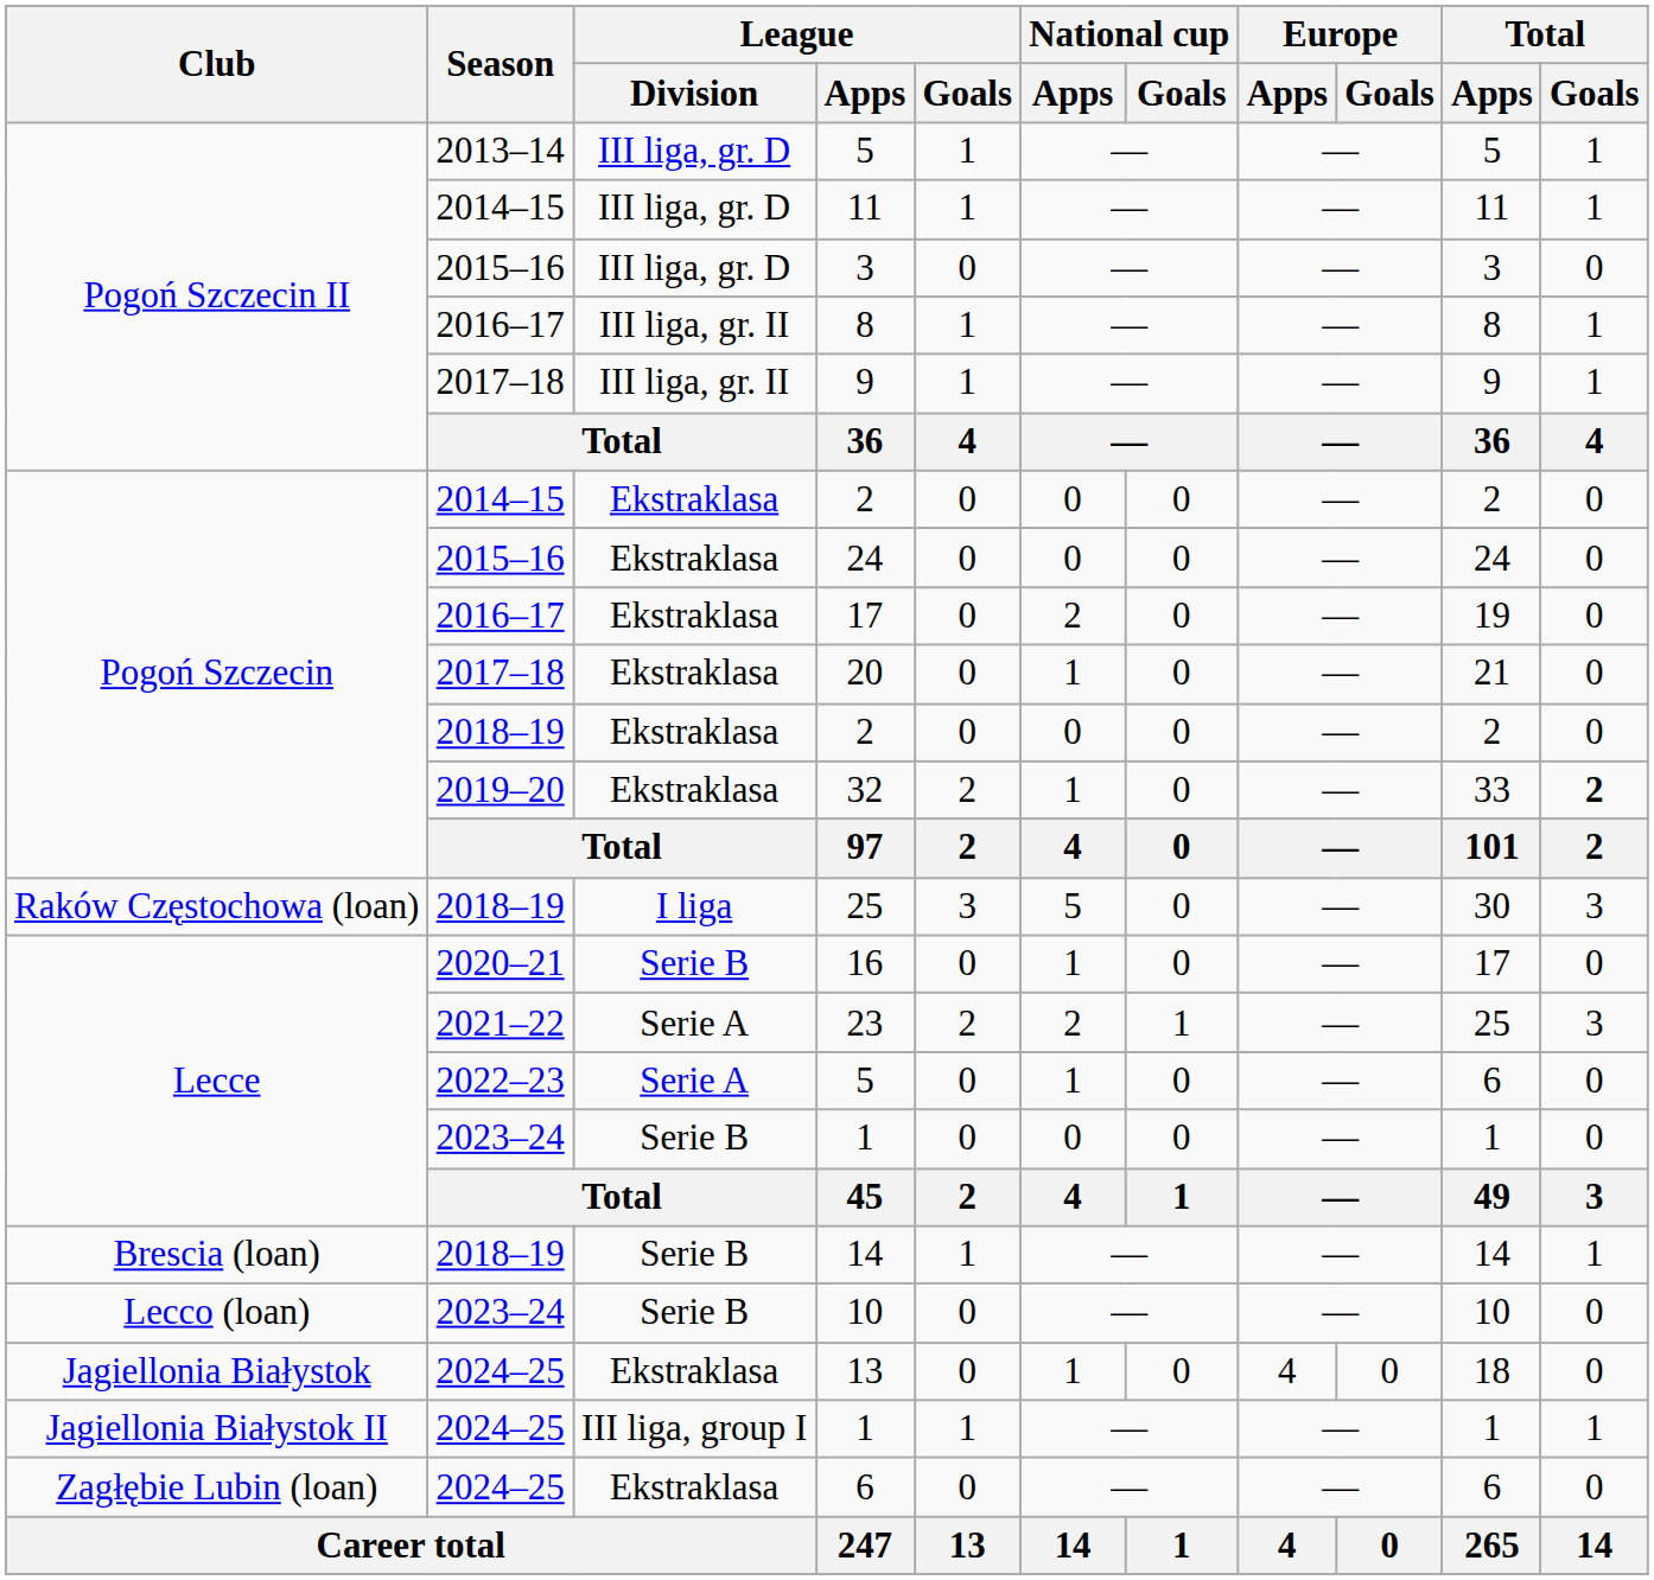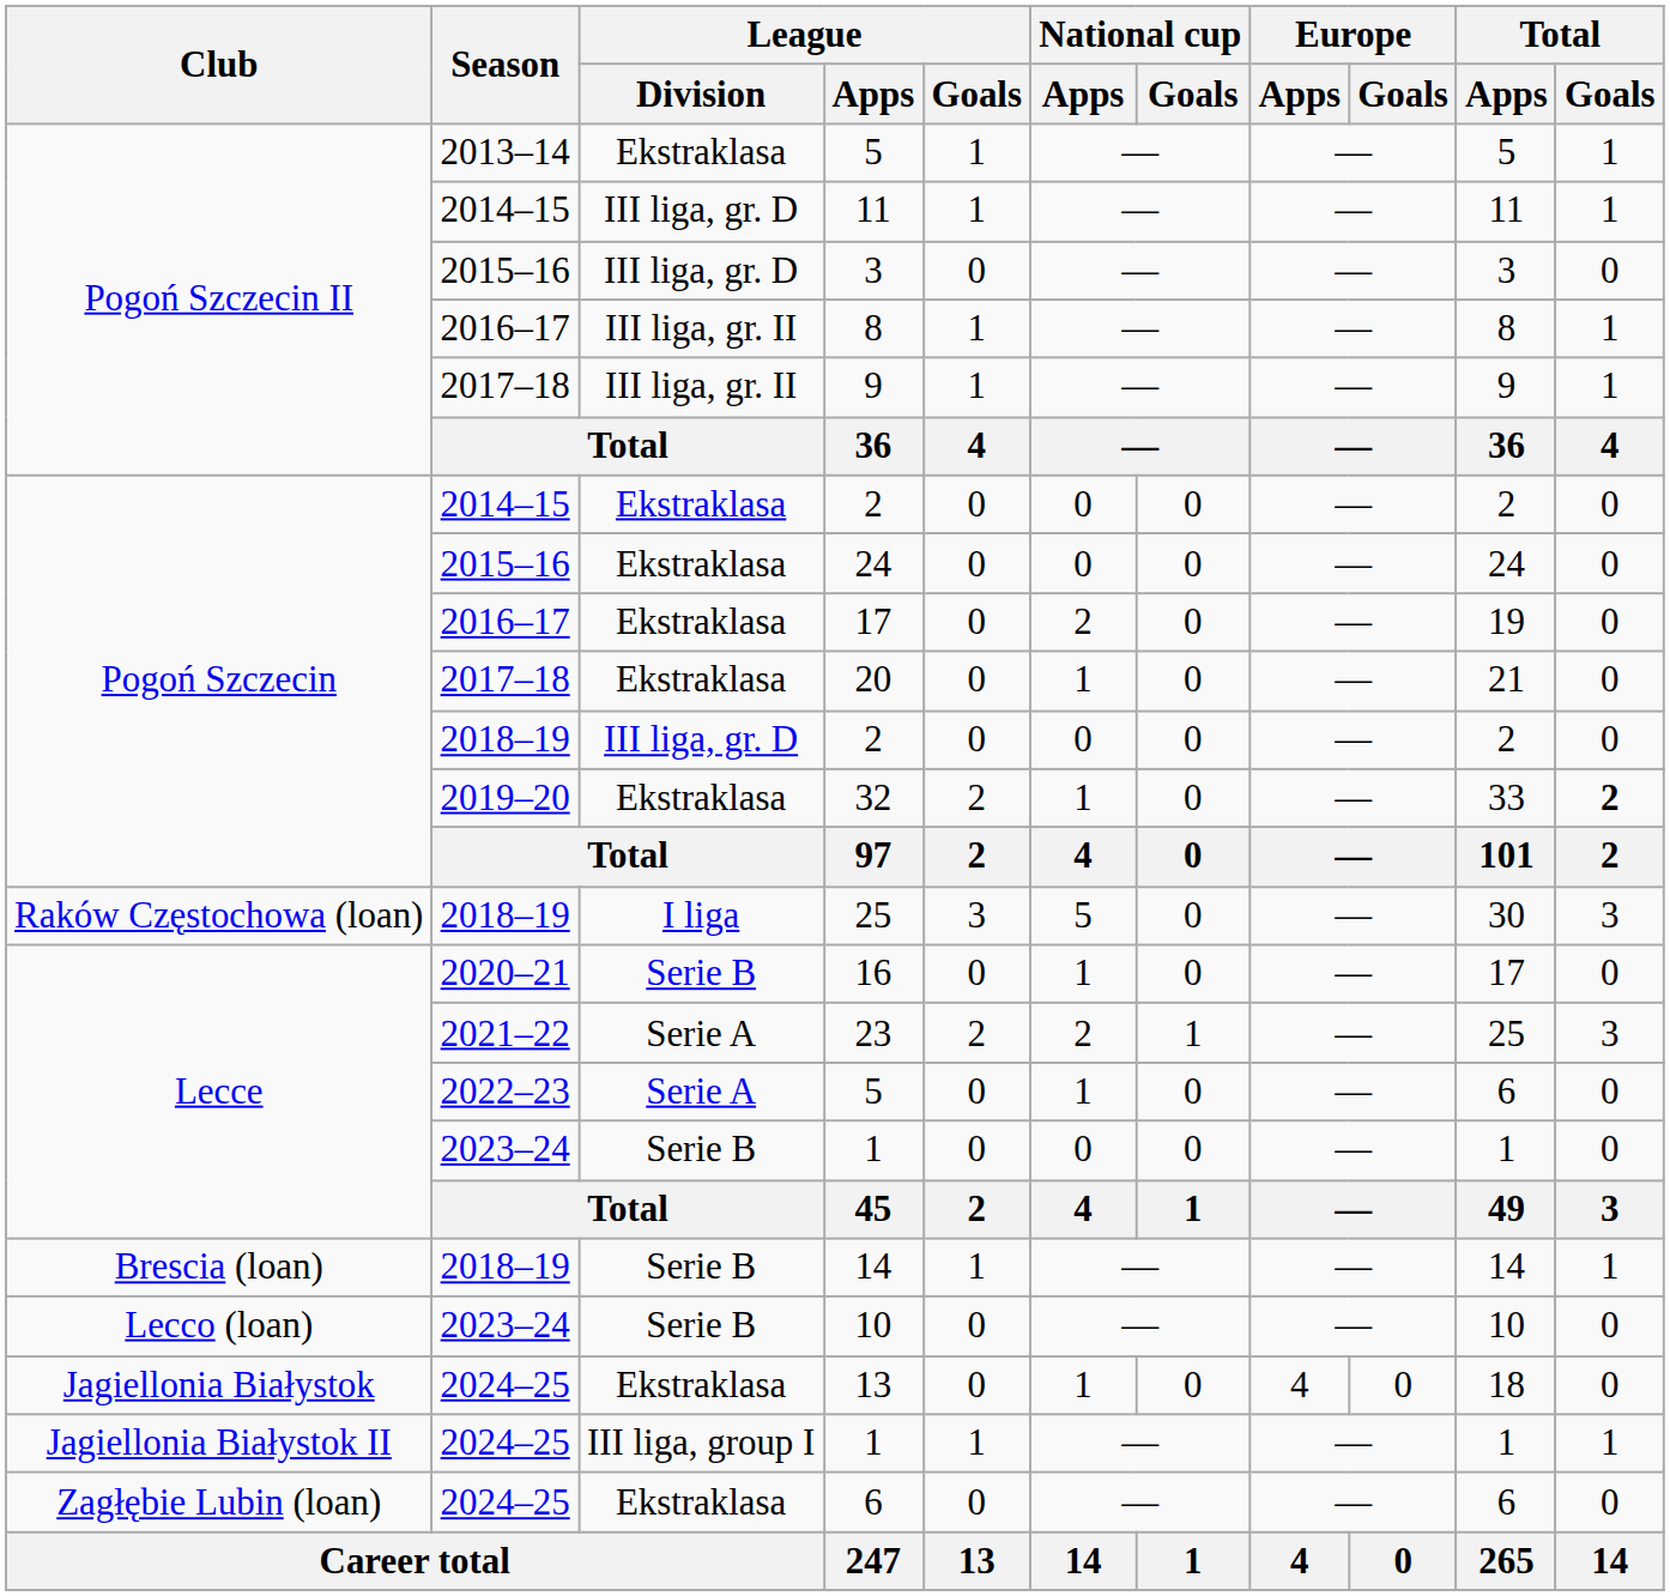 <table class="wikitable" style="text-align:center">
 <tr>
 <th rowspan="2">Club</th>
 <th rowspan="2">Season</th>
 <th colspan="3">League</th>
 <th colspan="2">National cup</th>
 <th colspan="2">Europe</th>
 <th colspan="2">Total</th>
 </tr>
 <tr>
 <th>Division</th>
 <th>Apps</th>
 <th>Goals</th>
 <th>Apps</th>
 <th>Goals</th>
 <th>Apps</th>
 <th>Goals</th>
 <th>Apps</th>
 <th>Goals</th>
 </tr>
 <tr>
 <td rowspan="6"><a href='#'>Pogoń Szczecin II</a></td>
 <td>2013–14</td>
-<td><a href='#'>III liga, gr. D</a></td>
+<td>Ekstraklasa</td>
 <td>5</td>
 <td>1</td>
 <td colspan="2">—</td>
 <td colspan="2">—</td>
 <td>5</td>
 <td>1</td>
 </tr>
 <tr>
 <td>2014–15</td>
 <td>III liga, gr. D</td>
 <td>11</td>
 <td>1</td>
 <td colspan="2">—</td>
 <td colspan="2">—</td>
 <td>11</td>
 <td>1</td>
 </tr>
 <tr>
 <td>2015–16</td>
 <td>III liga, gr. D</td>
 <td>3</td>
 <td>0</td>
 <td colspan="2">—</td>
 <td colspan="2">—</td>
 <td>3</td>
 <td>0</td>
 </tr>
 <tr>
 <td>2016–17</td>
 <td>III liga, gr. II</td>
 <td>8</td>
 <td>1</td>
 <td colspan="2">—</td>
 <td colspan="2">—</td>
 <td>8</td>
 <td>1</td>
 </tr>
 <tr>
 <td>2017–18</td>
 <td>III liga, gr. II</td>
 <td>9</td>
 <td>1</td>
 <td colspan="2">—</td>
 <td colspan="2">—</td>
 <td>9</td>
 <td>1</td>
 </tr>
 <tr>
 <th colspan="2">Total</th>
 <th>36</th>
 <th>4</th>
 <th colspan="2">—</th>
 <th colspan="2">—</th>
 <th>36</th>
 <th>4</th>
 </tr>
 <tr>
 <td rowspan="7"><a href='#'>Pogoń Szczecin</a></td>
 <td><a href='#'>2014–15</a></td>
 <td><a href='#'>Ekstraklasa</a></td>
 <td>2</td>
 <td>0</td>
 <td>0</td>
 <td>0</td>
 <td colspan="2">—</td>
 <td>2</td>
 <td>0</td>
 </tr>
 <tr>
 <td><a href='#'>2015–16</a></td>
 <td>Ekstraklasa</td>
 <td>24</td>
 <td>0</td>
 <td>0</td>
 <td>0</td>
 <td colspan="2">—</td>
 <td>24</td>
 <td>0</td>
 </tr>
 <tr>
 <td><a href='#'>2016–17</a></td>
 <td>Ekstraklasa</td>
 <td>17</td>
 <td>0</td>
 <td>2</td>
 <td>0</td>
 <td colspan="2">—</td>
 <td>19</td>
 <td>0</td>
 </tr>
 <tr>
 <td><a href='#'>2017–18</a></td>
 <td>Ekstraklasa</td>
 <td>20</td>
 <td>0</td>
 <td>1</td>
 <td>0</td>
 <td colspan="2">—</td>
 <td>21</td>
 <td>0</td>
 </tr>
 <tr>
 <td><a href='#'>2018–19</a></td>
-<td>Ekstraklasa</td>
+<td><a href='#'>III liga, gr. D</a></td>
 <td>2</td>
 <td>0</td>
 <td>0</td>
 <td>0</td>
 <td colspan="2">—</td>
 <td>2</td>
 <td>0</td>
 </tr>
 <tr>
 <td><a href='#'>2019–20</a></td>
 <td>Ekstraklasa</td>
 <td>32</td>
 <td>2</td>
 <td>1</td>
 <td>0</td>
 <td colspan="2">—</td>
 <td>33</td>
 <td><strong>2</strong></td>
 </tr>
 <tr>
 <th colspan="2">Total</th>
 <th>97</th>
 <th>2</th>
 <th>4</th>
 <th>0</th>
 <th colspan="2">—</th>
 <th>101</th>
 <th>2</th>
 </tr>
 <tr>
 <td><a href='#'>Raków Częstochowa</a> (loan)</td>
 <td><a href='#'>2018–19</a></td>
 <td><a href='#'>I liga</a></td>
 <td>25</td>
 <td>3</td>
 <td>5</td>
 <td>0</td>
 <td colspan="2">—</td>
 <td>30</td>
 <td>3</td>
 </tr>
 <tr>
 <td rowspan="5"><a href='#'>Lecce</a></td>
 <td><a href='#'>2020–21</a></td>
 <td><a href='#'>Serie B</a></td>
 <td>16</td>
 <td>0</td>
 <td>1</td>
 <td>0</td>
 <td colspan="2">—</td>
 <td>17</td>
 <td>0</td>
 </tr>
 <tr>
 <td><a href='#'>2021–22</a></td>
 <td>Serie A</td>
 <td>23</td>
 <td>2</td>
 <td>2</td>
 <td>1</td>
 <td colspan="2">—</td>
 <td>25</td>
 <td>3</td>
 </tr>
 <tr>
 <td><a href='#'>2022–23</a></td>
 <td><a href='#'>Serie A</a></td>
 <td>5</td>
 <td>0</td>
 <td>1</td>
 <td>0</td>
 <td colspan="2">—</td>
 <td>6</td>
 <td>0</td>
 </tr>
 <tr>
 <td><a href='#'>2023–24</a></td>
 <td>Serie B</td>
 <td>1</td>
 <td>0</td>
 <td>0</td>
 <td>0</td>
 <td colspan="2">—</td>
 <td>1</td>
 <td>0</td>
 </tr>
 <tr>
 <th colspan="2">Total</th>
 <th>45</th>
 <th>2</th>
 <th>4</th>
 <th>1</th>
 <th colspan="2">—</th>
 <th>49</th>
 <th>3</th>
 </tr>
 <tr>
 <td><a href='#'>Brescia</a> (loan)</td>
 <td><a href='#'>2018–19</a></td>
 <td>Serie B</td>
 <td>14</td>
 <td>1</td>
 <td colspan="2">—</td>
 <td colspan="2">—</td>
 <td>14</td>
 <td>1</td>
 </tr>
 <tr>
 <td><a href='#'>Lecco</a> (loan)</td>
 <td><a href='#'>2023–24</a></td>
 <td>Serie B</td>
 <td>10</td>
 <td>0</td>
 <td colspan="2">—</td>
 <td colspan="2">—</td>
 <td>10</td>
 <td>0</td>
 </tr>
 <tr>
 <td><a href='#'>Jagiellonia Białystok</a></td>
 <td><a href='#'>2024–25</a></td>
 <td>Ekstraklasa</td>
 <td>13</td>
 <td>0</td>
 <td>1</td>
 <td>0</td>
 <td>4</td>
 <td>0</td>
 <td>18</td>
 <td>0</td>
 </tr>
 <tr>
 <td><a href='#'>Jagiellonia Białystok II</a></td>
 <td><a href='#'>2024–25</a></td>
 <td>III liga, group I</td>
 <td>1</td>
 <td>1</td>
 <td colspan="2">—</td>
 <td colspan="2">—</td>
 <td>1</td>
 <td>1</td>
 </tr>
 <tr>
 <td><a href='#'>Zagłębie Lubin</a> (loan)</td>
 <td><a href='#'>2024–25</a></td>
 <td>Ekstraklasa</td>
 <td>6</td>
 <td>0</td>
 <td colspan="2">—</td>
 <td colspan="2">—</td>
 <td>6</td>
 <td>0</td>
 </tr>
 <tr>
 <th colspan="3">Career total</th>
 <th>247</th>
 <th>13</th>
 <th>14</th>
 <th>1</th>
 <th>4</th>
 <th>0</th>
 <th>265</th>
 <th>14</th>
 </tr>
 </table>
